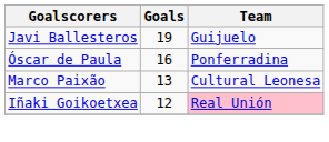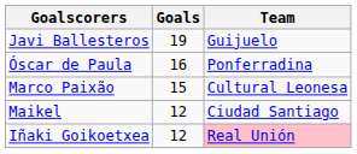 <table class="wikitable sortable">
 <tr>
 <th>Goalscorers</th>
 <th>Goals</th>
 <th>Team</th>
 </tr>
 <tr>
 <td> <a href='#'>Javi Ballesteros</a></td>
 <td align=center>19</td>
 <td><a href='#'>Guijuelo</a></td>
 </tr>
 <tr>
 <td> <a href='#'>Óscar de Paula</a></td>
 <td align=center>16</td>
 <td><a href='#'>Ponferradina</a></td>
 </tr>
 <tr>
 <td> <a href='#'>Marco Paixão</a></td>
-<td align=center>13</td>
+<td align=center>15</td>
 <td><a href='#'>Cultural Leonesa</a></td>
+</tr>
+<tr>
+<td> <a href='#'>Maikel</a></td>
+<td align=center>12</td>
+<td><a href='#'>Ciudad Santiago</a></td>
 </tr>
 <tr>
 <td> <a href='#'>Iñaki Goikoetxea</a></td>
 <td align=center>12</td>
 <td style="background: pink;"><a href='#'>Real Unión</a></td>
 </tr>
 <tr>
 </tr>
 </table>
